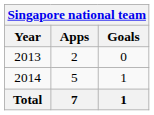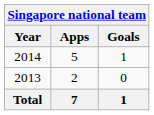 <table class="wikitable" style="text-align:center">
 <tr>
 <th colspan=3><a href='#'>Singapore national team</a></th>
 </tr>
 <tr>
 <th>Year</th>
 <th>Apps</th>
 <th>Goals</th>
 </tr>
 <tr>
+<td>2014</td>
+<td>5</td>
+<td>1</td>
+</tr>
+<tr>
 <td>2013</td>
 <td>2</td>
 <td>0</td>
-</tr>
-<tr>
-<td>2014</td>
-<td>5</td>
-<td>1</td>
 </tr>
 <tr>
 <th>Total</th>
 <th>7</th>
 <th>1</th>
 </tr>
 </table>
